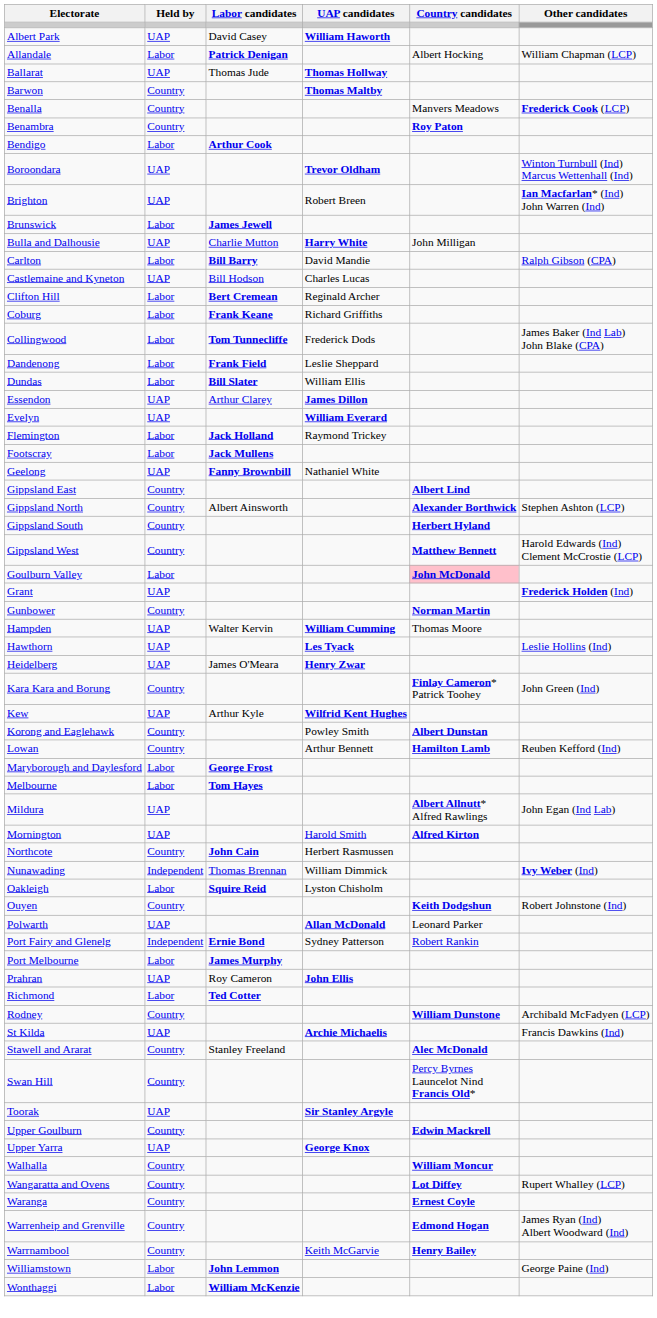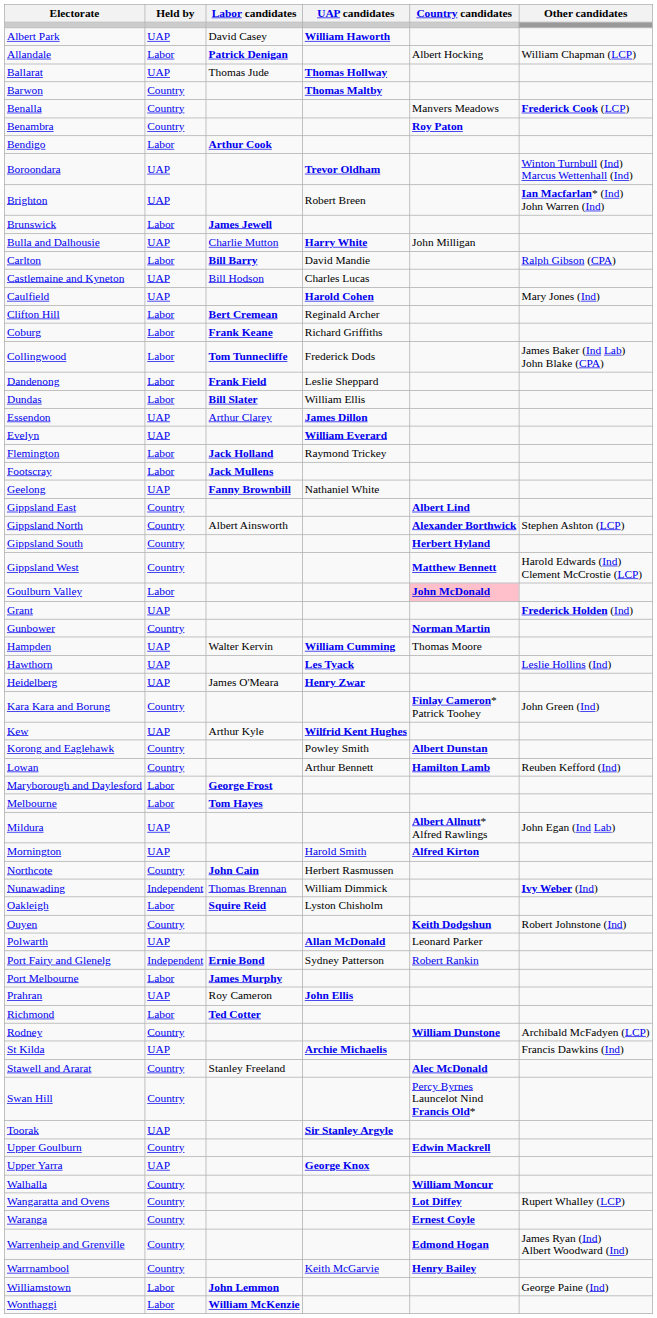 <table class="wikitable">
 <tr>
 <th>Electorate</th>
 <th>Held by</th>
 <th><a href='#'>Labor</a> candidates</th>
 <th><a href='#'>UAP</a> candidates</th>
 <th><a href='#'>Country</a> candidates</th>
 <th>Other candidates</th>
 </tr>
 <tr bgcolor="#cccccc">
 <td></td>
 <td></td>
 <td></td>
 <td></td>
 <td></td>
 <td bgcolor="#999999"></td>
 </tr>
 <tr>
 <td><a href='#'>Albert Park</a></td>
 <td><a href='#'>UAP</a></td>
 <td>David Casey</td>
 <td><strong><a href='#'>William Haworth</a></strong></td>
 <td></td>
 <td></td>
 </tr>
 <tr>
 <td><a href='#'>Allandale</a></td>
 <td><a href='#'>Labor</a></td>
 <td><strong><a href='#'>Patrick Denigan</a></strong></td>
 <td></td>
 <td>Albert Hocking</td>
 <td>William Chapman (<a href='#'>LCP</a>)</td>
 </tr>
 <tr>
 <td><a href='#'>Ballarat</a></td>
 <td><a href='#'>UAP</a></td>
 <td>Thomas Jude</td>
 <td><strong><a href='#'>Thomas Hollway</a></strong></td>
 <td></td>
 <td></td>
 </tr>
 <tr>
 <td><a href='#'>Barwon</a></td>
 <td><a href='#'>Country</a></td>
 <td></td>
 <td><strong><a href='#'>Thomas Maltby</a></strong></td>
 <td></td>
 <td></td>
 </tr>
 <tr>
 <td><a href='#'>Benalla</a></td>
 <td><a href='#'>Country</a></td>
 <td></td>
 <td></td>
 <td>Manvers Meadows</td>
 <td><strong><a href='#'>Frederick Cook</a></strong> (<a href='#'>LCP</a>)</td>
 </tr>
 <tr>
 <td><a href='#'>Benambra</a></td>
 <td><a href='#'>Country</a></td>
 <td></td>
 <td></td>
 <td><strong><a href='#'>Roy Paton</a></strong></td>
 <td></td>
 </tr>
 <tr>
 <td><a href='#'>Bendigo</a></td>
 <td><a href='#'>Labor</a></td>
 <td><strong><a href='#'>Arthur Cook</a></strong></td>
 <td></td>
 <td></td>
 <td></td>
 </tr>
 <tr>
 <td><a href='#'>Boroondara</a></td>
 <td><a href='#'>UAP</a></td>
 <td></td>
 <td><strong><a href='#'>Trevor Oldham</a></strong></td>
 <td></td>
 <td><a href='#'>Winton Turnbull</a> (<a href='#'>Ind</a>) <br> <a href='#'>Marcus Wettenhall</a> (<a href='#'>Ind</a>)</td>
 </tr>
 <tr>
 <td><a href='#'>Brighton</a></td>
 <td><a href='#'>UAP</a></td>
 <td></td>
 <td>Robert Breen</td>
 <td></td>
 <td><strong><a href='#'>Ian Macfarlan</a></strong>* (<a href='#'>Ind</a>) <br> John Warren (<a href='#'>Ind</a>)</td>
 </tr>
 <tr>
 <td><a href='#'>Brunswick</a></td>
 <td><a href='#'>Labor</a></td>
 <td><strong><a href='#'>James Jewell</a></strong></td>
 <td></td>
 <td></td>
 <td></td>
 </tr>
 <tr>
 <td><a href='#'>Bulla and Dalhousie</a></td>
 <td><a href='#'>UAP</a></td>
 <td><a href='#'>Charlie Mutton</a></td>
 <td><strong><a href='#'>Harry White</a></strong></td>
 <td>John Milligan</td>
 <td></td>
 </tr>
 <tr>
 <td><a href='#'>Carlton</a></td>
 <td><a href='#'>Labor</a></td>
 <td><strong><a href='#'>Bill Barry</a></strong></td>
 <td>David Mandie</td>
 <td></td>
 <td><a href='#'>Ralph Gibson</a> (<a href='#'>CPA</a>)</td>
 </tr>
 <tr>
 <td><a href='#'>Castlemaine and Kyneton</a></td>
 <td><a href='#'>UAP</a></td>
 <td><a href='#'>Bill Hodson</a></td>
 <td>Charles Lucas</td>
 <td></td>
 <td></td>
+</tr>
+<tr>
+<td><a href='#'>Caulfield</a></td>
+<td><a href='#'>UAP</a></td>
+<td></td>
+<td><strong><a href='#'>Harold Cohen</a></strong></td>
+<td></td>
+<td>Mary Jones (<a href='#'>Ind</a>)</td>
 </tr>
 <tr>
 <td><a href='#'>Clifton Hill</a></td>
 <td><a href='#'>Labor</a></td>
 <td><strong><a href='#'>Bert Cremean</a></strong></td>
 <td>Reginald Archer</td>
 <td></td>
 <td></td>
 </tr>
 <tr>
 <td><a href='#'>Coburg</a></td>
 <td><a href='#'>Labor</a></td>
 <td><strong><a href='#'>Frank Keane</a></strong></td>
 <td>Richard Griffiths</td>
 <td></td>
 <td></td>
 </tr>
 <tr>
 <td><a href='#'>Collingwood</a></td>
 <td><a href='#'>Labor</a></td>
 <td><strong><a href='#'>Tom Tunnecliffe</a></strong></td>
 <td>Frederick Dods</td>
 <td></td>
 <td>James Baker (<a href='#'>Ind</a> <a href='#'>Lab</a>) <br> John Blake (<a href='#'>CPA</a>)</td>
 </tr>
 <tr>
 <td><a href='#'>Dandenong</a></td>
 <td><a href='#'>Labor</a></td>
 <td><strong><a href='#'>Frank Field</a></strong></td>
 <td>Leslie Sheppard</td>
 <td></td>
 <td></td>
 </tr>
 <tr>
 <td><a href='#'>Dundas</a></td>
 <td><a href='#'>Labor</a></td>
 <td><strong><a href='#'>Bill Slater</a></strong></td>
 <td>William Ellis</td>
 <td></td>
 <td></td>
 </tr>
 <tr>
 <td><a href='#'>Essendon</a></td>
 <td><a href='#'>UAP</a></td>
 <td><a href='#'>Arthur Clarey</a></td>
 <td><strong><a href='#'>James Dillon</a></strong></td>
 <td></td>
 <td></td>
 </tr>
 <tr>
 <td><a href='#'>Evelyn</a></td>
 <td><a href='#'>UAP</a></td>
 <td></td>
 <td><strong><a href='#'>William Everard</a></strong></td>
 <td></td>
 <td></td>
 </tr>
 <tr>
 <td><a href='#'>Flemington</a></td>
 <td><a href='#'>Labor</a></td>
 <td><strong><a href='#'>Jack Holland</a></strong></td>
 <td>Raymond Trickey</td>
 <td></td>
 <td></td>
 </tr>
 <tr>
 <td><a href='#'>Footscray</a></td>
 <td><a href='#'>Labor</a></td>
 <td><strong><a href='#'>Jack Mullens</a></strong></td>
 <td></td>
 <td></td>
 <td></td>
 </tr>
 <tr>
 <td><a href='#'>Geelong</a></td>
 <td><a href='#'>UAP</a></td>
 <td><strong><a href='#'>Fanny Brownbill</a></strong></td>
 <td>Nathaniel White</td>
 <td></td>
 <td></td>
 </tr>
 <tr>
 <td><a href='#'>Gippsland East</a></td>
 <td><a href='#'>Country</a></td>
 <td></td>
 <td></td>
 <td><strong><a href='#'>Albert Lind</a></strong></td>
 <td></td>
 </tr>
 <tr>
 <td><a href='#'>Gippsland North</a></td>
 <td><a href='#'>Country</a></td>
 <td>Albert Ainsworth</td>
 <td></td>
 <td><strong><a href='#'>Alexander Borthwick</a></strong></td>
 <td>Stephen Ashton (<a href='#'>LCP</a>)</td>
 </tr>
 <tr>
 <td><a href='#'>Gippsland South</a></td>
 <td><a href='#'>Country</a></td>
 <td></td>
 <td></td>
 <td><strong><a href='#'>Herbert Hyland</a></strong></td>
 <td></td>
 </tr>
 <tr>
 <td><a href='#'>Gippsland West</a></td>
 <td><a href='#'>Country</a></td>
 <td></td>
 <td></td>
 <td><strong><a href='#'>Matthew Bennett</a></strong></td>
 <td>Harold Edwards (<a href='#'>Ind</a>) <br> Clement McCrostie (<a href='#'>LCP</a>)</td>
 </tr>
 <tr>
 <td><a href='#'>Goulburn Valley</a></td>
 <td><a href='#'>Labor</a></td>
 <td></td>
 <td></td>
 <td style="background: pink;"><strong><a href='#'>John McDonald</a></strong></td>
 <td></td>
 </tr>
 <tr>
 <td><a href='#'>Grant</a></td>
 <td><a href='#'>UAP</a></td>
 <td></td>
 <td></td>
 <td></td>
 <td><strong><a href='#'>Frederick Holden</a></strong> (<a href='#'>Ind</a>)</td>
 </tr>
 <tr>
 <td><a href='#'>Gunbower</a></td>
 <td><a href='#'>Country</a></td>
 <td></td>
 <td></td>
 <td><strong><a href='#'>Norman Martin</a></strong></td>
 <td></td>
 </tr>
 <tr>
 <td><a href='#'>Hampden</a></td>
 <td><a href='#'>UAP</a></td>
 <td>Walter Kervin</td>
 <td><strong><a href='#'>William Cumming</a></strong></td>
 <td>Thomas Moore</td>
 <td></td>
 </tr>
 <tr>
 <td><a href='#'>Hawthorn</a></td>
 <td><a href='#'>UAP</a></td>
 <td></td>
 <td><strong><a href='#'>Les Tyack</a></strong></td>
 <td></td>
 <td><a href='#'>Leslie Hollins</a> (<a href='#'>Ind</a>)</td>
 </tr>
 <tr>
 <td><a href='#'>Heidelberg</a></td>
 <td><a href='#'>UAP</a></td>
 <td>James O'Meara</td>
 <td><strong><a href='#'>Henry Zwar</a></strong></td>
 <td></td>
 <td></td>
 </tr>
 <tr>
 <td><a href='#'>Kara Kara and Borung</a></td>
 <td><a href='#'>Country</a></td>
 <td></td>
 <td></td>
 <td><strong><a href='#'>Finlay Cameron</a></strong>* <br> Patrick Toohey</td>
 <td>John Green (<a href='#'>Ind</a>)</td>
 </tr>
 <tr>
 <td><a href='#'>Kew</a></td>
 <td><a href='#'>UAP</a></td>
 <td>Arthur Kyle</td>
 <td><strong><a href='#'>Wilfrid Kent Hughes</a></strong></td>
 <td></td>
 <td></td>
 </tr>
 <tr>
 <td><a href='#'>Korong and Eaglehawk</a></td>
 <td><a href='#'>Country</a></td>
 <td></td>
 <td>Powley Smith</td>
 <td><strong><a href='#'>Albert Dunstan</a></strong></td>
 <td></td>
 </tr>
 <tr>
 <td><a href='#'>Lowan</a></td>
 <td><a href='#'>Country</a></td>
 <td></td>
 <td>Arthur Bennett</td>
 <td><strong><a href='#'>Hamilton Lamb</a></strong></td>
 <td>Reuben Kefford (<a href='#'>Ind</a>)</td>
 </tr>
 <tr>
 <td><a href='#'>Maryborough and Daylesford</a></td>
 <td><a href='#'>Labor</a></td>
 <td><strong><a href='#'>George Frost</a></strong></td>
 <td></td>
 <td></td>
 <td></td>
 </tr>
 <tr>
 <td><a href='#'>Melbourne</a></td>
 <td><a href='#'>Labor</a></td>
 <td><strong><a href='#'>Tom Hayes</a></strong></td>
 <td></td>
 <td></td>
 <td></td>
 </tr>
 <tr>
 <td><a href='#'>Mildura</a></td>
 <td><a href='#'>UAP</a></td>
 <td></td>
 <td></td>
 <td><strong><a href='#'>Albert Allnutt</a></strong>* <br> Alfred Rawlings</td>
 <td>John Egan (<a href='#'>Ind</a> <a href='#'>Lab</a>)</td>
 </tr>
 <tr>
 <td><a href='#'>Mornington</a></td>
 <td><a href='#'>UAP</a></td>
 <td></td>
 <td><a href='#'>Harold Smith</a></td>
 <td><strong><a href='#'>Alfred Kirton</a></strong></td>
 <td></td>
 </tr>
 <tr>
 <td><a href='#'>Northcote</a></td>
 <td><a href='#'>Country</a></td>
 <td><strong><a href='#'>John Cain</a></strong></td>
 <td>Herbert Rasmussen</td>
 <td></td>
 <td></td>
 </tr>
 <tr>
 <td><a href='#'>Nunawading</a></td>
 <td><a href='#'>Independent</a></td>
 <td><a href='#'>Thomas Brennan</a></td>
 <td>William Dimmick</td>
 <td></td>
 <td><strong><a href='#'>Ivy Weber</a></strong> (<a href='#'>Ind</a>)</td>
 </tr>
 <tr>
 <td><a href='#'>Oakleigh</a></td>
 <td><a href='#'>Labor</a></td>
 <td><strong><a href='#'>Squire Reid</a></strong></td>
 <td>Lyston Chisholm</td>
 <td></td>
 <td></td>
 </tr>
 <tr>
 <td><a href='#'>Ouyen</a></td>
 <td><a href='#'>Country</a></td>
 <td></td>
 <td></td>
 <td><strong><a href='#'>Keith Dodgshun</a></strong></td>
 <td>Robert Johnstone (<a href='#'>Ind</a>)</td>
 </tr>
 <tr>
 <td><a href='#'>Polwarth</a></td>
 <td><a href='#'>UAP</a></td>
 <td></td>
 <td><strong><a href='#'>Allan McDonald</a></strong></td>
 <td>Leonard Parker</td>
 <td></td>
 </tr>
 <tr>
 <td><a href='#'>Port Fairy and Glenelg</a></td>
 <td><a href='#'>Independent</a></td>
 <td><strong><a href='#'>Ernie Bond</a></strong></td>
 <td>Sydney Patterson</td>
 <td><a href='#'>Robert Rankin</a></td>
 <td></td>
 </tr>
 <tr>
 <td><a href='#'>Port Melbourne</a></td>
 <td><a href='#'>Labor</a></td>
 <td><strong><a href='#'>James Murphy</a></strong></td>
 <td></td>
 <td></td>
 <td></td>
 </tr>
 <tr>
 <td><a href='#'>Prahran</a></td>
 <td><a href='#'>UAP</a></td>
 <td>Roy Cameron</td>
 <td><strong><a href='#'>John Ellis</a></strong></td>
 <td></td>
 <td></td>
 </tr>
 <tr>
 <td><a href='#'>Richmond</a></td>
 <td><a href='#'>Labor</a></td>
 <td><strong><a href='#'>Ted Cotter</a></strong></td>
 <td></td>
 <td></td>
 <td></td>
 </tr>
 <tr>
 <td><a href='#'>Rodney</a></td>
 <td><a href='#'>Country</a></td>
 <td></td>
 <td></td>
 <td><strong><a href='#'>William Dunstone</a></strong></td>
 <td>Archibald McFadyen (<a href='#'>LCP</a>)</td>
 </tr>
 <tr>
 <td><a href='#'>St Kilda</a></td>
 <td><a href='#'>UAP</a></td>
 <td></td>
 <td><strong><a href='#'>Archie Michaelis</a></strong></td>
 <td></td>
 <td>Francis Dawkins (<a href='#'>Ind</a>)</td>
 </tr>
 <tr>
 <td><a href='#'>Stawell and Ararat</a></td>
 <td><a href='#'>Country</a></td>
 <td>Stanley Freeland</td>
 <td></td>
 <td><strong><a href='#'>Alec McDonald</a></strong></td>
 <td></td>
 </tr>
 <tr>
 <td><a href='#'>Swan Hill</a></td>
 <td><a href='#'>Country</a></td>
 <td></td>
 <td></td>
 <td><a href='#'>Percy Byrnes</a> <br> Launcelot Nind <br> <strong><a href='#'>Francis Old</a></strong>*</td>
 <td></td>
 </tr>
 <tr>
 <td><a href='#'>Toorak</a></td>
 <td><a href='#'>UAP</a></td>
 <td></td>
 <td><strong><a href='#'>Sir Stanley Argyle</a></strong></td>
 <td></td>
 <td></td>
 </tr>
 <tr>
 <td><a href='#'>Upper Goulburn</a></td>
 <td><a href='#'>Country</a></td>
 <td></td>
 <td></td>
 <td><strong><a href='#'>Edwin Mackrell</a></strong></td>
 <td></td>
 </tr>
 <tr>
 <td><a href='#'>Upper Yarra</a></td>
 <td><a href='#'>UAP</a></td>
 <td></td>
 <td><strong><a href='#'>George Knox</a></strong></td>
 <td></td>
 <td></td>
 </tr>
 <tr>
 <td><a href='#'>Walhalla</a></td>
 <td><a href='#'>Country</a></td>
 <td></td>
 <td></td>
 <td><strong><a href='#'>William Moncur</a></strong></td>
 <td></td>
 </tr>
 <tr>
 <td><a href='#'>Wangaratta and Ovens</a></td>
 <td><a href='#'>Country</a></td>
 <td></td>
 <td></td>
 <td><strong><a href='#'>Lot Diffey</a></strong></td>
 <td>Rupert Whalley (<a href='#'>LCP</a>)</td>
 </tr>
 <tr>
 <td><a href='#'>Waranga</a></td>
 <td><a href='#'>Country</a></td>
 <td></td>
 <td></td>
 <td><strong><a href='#'>Ernest Coyle</a></strong></td>
 <td></td>
 </tr>
 <tr>
 <td><a href='#'>Warrenheip and Grenville</a></td>
 <td><a href='#'>Country</a></td>
 <td></td>
 <td></td>
 <td><strong><a href='#'>Edmond Hogan</a></strong></td>
 <td>James Ryan (<a href='#'>Ind</a>) <br> Albert Woodward (<a href='#'>Ind</a>)</td>
 </tr>
 <tr>
 <td><a href='#'>Warrnambool</a></td>
 <td><a href='#'>Country</a></td>
 <td></td>
 <td><a href='#'>Keith McGarvie</a></td>
 <td><strong><a href='#'>Henry Bailey</a></strong></td>
 <td></td>
 </tr>
 <tr>
 <td><a href='#'>Williamstown</a></td>
 <td><a href='#'>Labor</a></td>
 <td><strong><a href='#'>John Lemmon</a></strong></td>
 <td></td>
 <td></td>
 <td>George Paine (<a href='#'>Ind</a>)</td>
 </tr>
 <tr>
 <td><a href='#'>Wonthaggi</a></td>
 <td><a href='#'>Labor</a></td>
 <td><strong><a href='#'>William McKenzie</a></strong></td>
 <td></td>
 <td></td>
 <td></td>
 </tr>
 </table>
